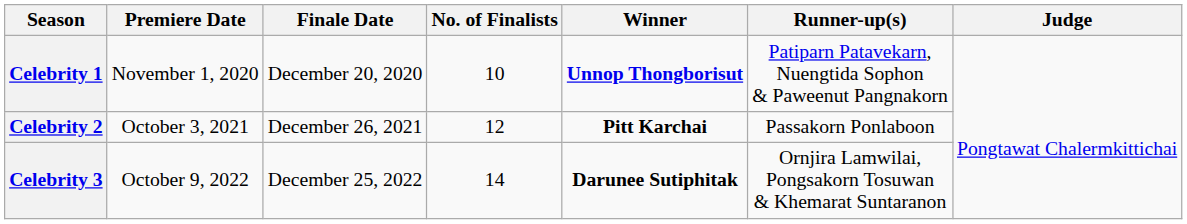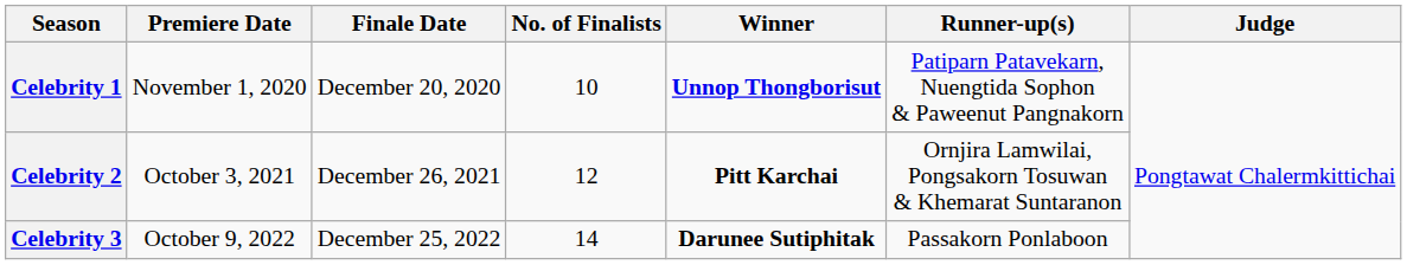 <table class="wikitable"  style="text-align:center; font-size:100%;">
 <tr>
 <th>Season</th>
 <th>Premiere Date</th>
 <th>Finale Date</th>
 <th>No. of Finalists</th>
 <th>Winner</th>
 <th>Runner-up(s)</th>
 <th>Judge</th>
 </tr>
 <tr>
 <th><a href='#'>Celebrity 1</a></th>
 <td>November 1, 2020</td>
 <td>December 20, 2020</td>
 <td>10</td>
 <td><strong><a href='#'>Unnop Thongborisut</a> </strong></td>
 <td><a href='#'>Patiparn Patavekarn</a>, <br> Nuengtida Sophon <br> & Paweenut Pangnakorn</td>
 <td rowspan="3"><br><br><a href='#'>Pongtawat Chalermkittichai</a></td>
 </tr>
 <tr>
 <th><a href='#'>Celebrity 2</a></th>
 <td>October 3, 2021</td>
 <td>December 26, 2021</td>
 <td>12</td>
 <td><strong>Pitt Karchai</strong></td>
-<td>Passakorn Ponlaboon </td>
+<td>Ornjira Lamwilai, <br> Pongsakorn Tosuwan <br> & Khemarat Suntaranon</td>
 </tr>
 <tr>
 <th><a href='#'>Celebrity 3</a></th>
 <td>October 9, 2022</td>
 <td>December 25, 2022</td>
 <td>14</td>
 <td><strong>Darunee Sutiphitak</strong></td>
-<td>Ornjira Lamwilai, <br> Pongsakorn Tosuwan <br> & Khemarat Suntaranon</td>
+<td>Passakorn Ponlaboon </td>
 </tr>
 </table>
